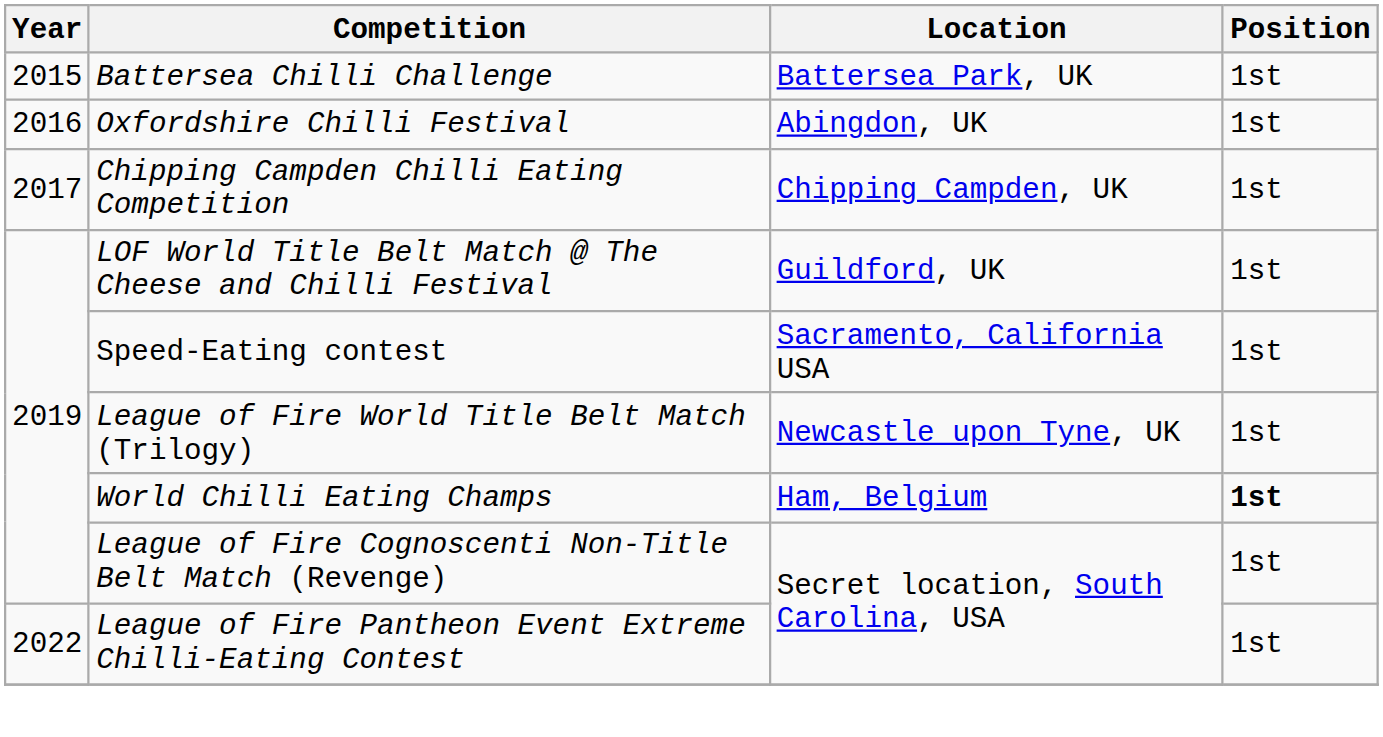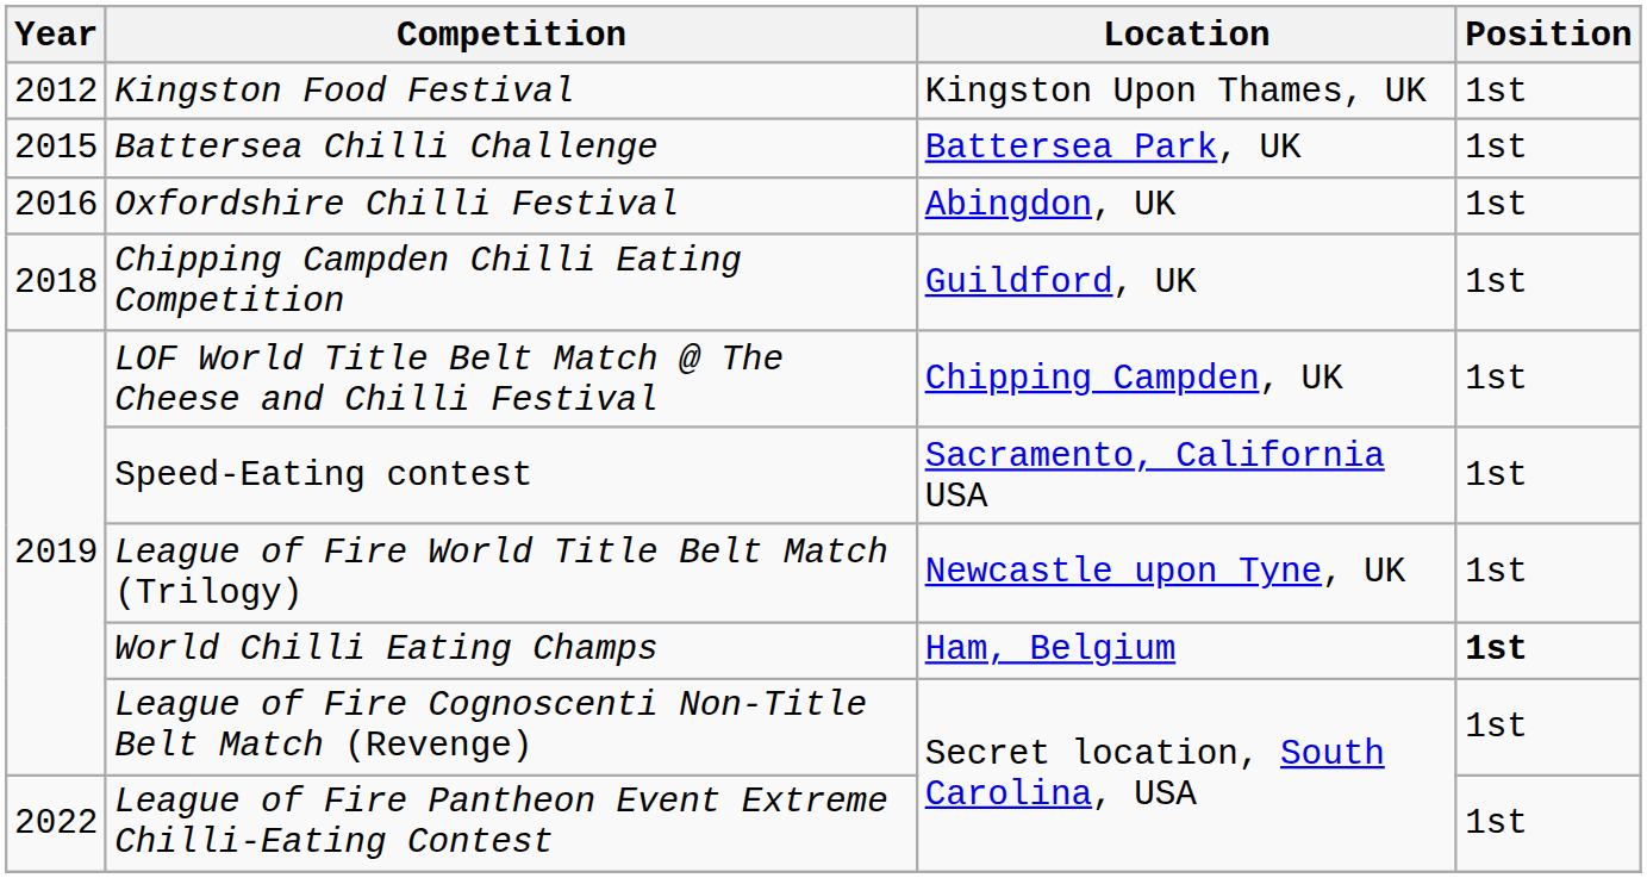 <table class="wikitable sortable" style=text-align:left>
 <tr>
 <th scope="col">Year</th>
 <th scope="col">Competition</th>
 <th scope="col">Location</th>
 <th scope="col">Position</th>
+</tr>
+<tr>
+<td>2012</td>
+<td><em>Kingston Food Festival</em></td>
+<td>Kingston Upon Thames, UK</td>
+<td>1st</td>
 </tr>
 <tr>
 <td>2015</td>
 <td><em>Battersea Chilli Challenge</em></td>
 <td><a href='#'>Battersea Park</a>, UK</td>
 <td>1st</td>
 </tr>
 <tr>
 <td>2016</td>
 <td><em>Oxfordshire Chilli Festival</em></td>
 <td><a href='#'>Abingdon</a>, UK</td>
 <td>1st</td>
 </tr>
 <tr>
-<td>2017</td>
+<td>2018</td>
 <td><em>Chipping Campden Chilli Eating Competition</em></td>
-<td><a href='#'>Chipping Campden</a>, UK</td>
+<td><a href='#'>Guildford</a>, UK</td>
 <td>1st</td>
 </tr>
 <tr>
 <td rowspan="5">2019</td>
 <td><em>LOF World Title Belt Match @ The Cheese and Chilli Festival</em></td>
-<td><a href='#'>Guildford</a>, UK</td>
+<td><a href='#'>Chipping Campden</a>, UK</td>
 <td>1st</td>
 </tr>
 <tr>
 <td>Speed-Eating contest</td>
 <td><a href='#'>Sacramento, California</a> USA</td>
 <td>1st</td>
 </tr>
 <tr>
 <td><em>League of Fire World Title Belt Match</em> (Trilogy)</td>
 <td><a href='#'>Newcastle upon Tyne</a>, UK</td>
 <td>1st</td>
 </tr>
 <tr>
 <td><em>World Chilli Eating Champs</em></td>
 <td><a href='#'>Ham, Belgium</a></td>
 <td><strong>1st</strong></td>
 </tr>
 <tr>
 <td><em>League of Fire Cognoscenti Non-Title Belt Match</em> (Revenge)</td>
 <td rowspan="2">Secret location, <a href='#'>South Carolina</a>, USA</td>
 <td>1st</td>
 </tr>
 <tr>
 <td>2022</td>
 <td><em>League of Fire Pantheon Event Extreme Chilli-Eating Contest</em></td>
 <td>1st</td>
 </tr>
 <tr>
 </tr>
 </table>
